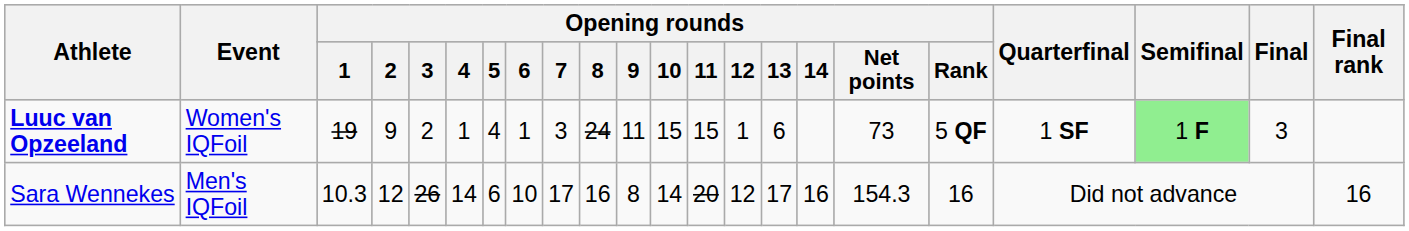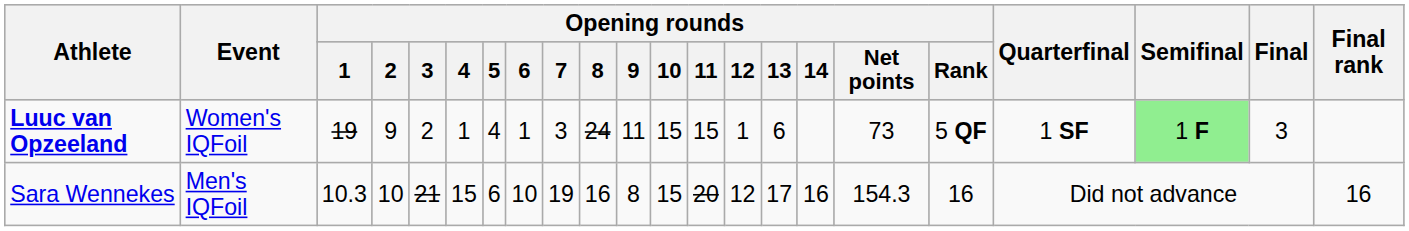 <table class="wikitable" style="font-size:90%">
 <tr>
 <th rowspan="2">Athlete</th>
 <th rowspan="2">Event</th>
 <th colspan=16>Opening rounds</th>
 <th rowspan=2>Quarterfinal</th>
 <th rowspan=2>Semifinal</th>
 <th rowspan=2>Final</th>
 <th rowspan=2>Final rank</th>
 </tr>
 <tr style="font-size:95%">
 <th>1</th>
 <th>2</th>
 <th>3</th>
 <th>4</th>
 <th>5</th>
 <th>6</th>
 <th>7</th>
 <th>8</th>
 <th>9</th>
 <th>10</th>
 <th>11</th>
 <th>12</th>
 <th>13</th>
 <th>14</th>
 <th>Net points</th>
 <th>Rank</th>
 </tr>
 <tr align=center>
 <td align=left><strong><a href='#'>Luuc van Opzeeland</a></strong></td>
 <td align=left><a href='#'>Women's IQFoil</a></td>
 <td><s>19</s></td>
 <td>9</td>
 <td>2</td>
 <td>1</td>
 <td>4</td>
 <td>1</td>
 <td>3</td>
 <td><s>24</s></td>
 <td>11</td>
 <td>15</td>
 <td>15</td>
 <td>1</td>
 <td>6</td>
 <td></td>
 <td>73</td>
 <td>5 <strong>QF</strong></td>
 <td>1 <strong>SF</strong></td>
 <td style="background: lightgreen;">1 <strong>F</strong></td>
 <td>3</td>
 <td></td>
 </tr>
 <tr align=center>
 <td align=left><a href='#'>Sara Wennekes</a></td>
 <td align=left><a href='#'>Men's IQFoil</a></td>
 <td>10.3</td>
-<td>12</td>
-<td><s>26</s></td>
-<td>14</td>
+<td>10</td>
+<td><s>21</s></td>
+<td>15</td>
 <td>6</td>
 <td>10</td>
-<td>17</td>
+<td>19</td>
 <td>16</td>
 <td>8</td>
-<td>14</td>
+<td>15</td>
 <td><s>20</s></td>
 <td>12</td>
 <td>17</td>
 <td>16</td>
 <td>154.3</td>
 <td>16</td>
 <td colspan=3>Did not advance</td>
 <td>16</td>
 </tr>
 </table>
